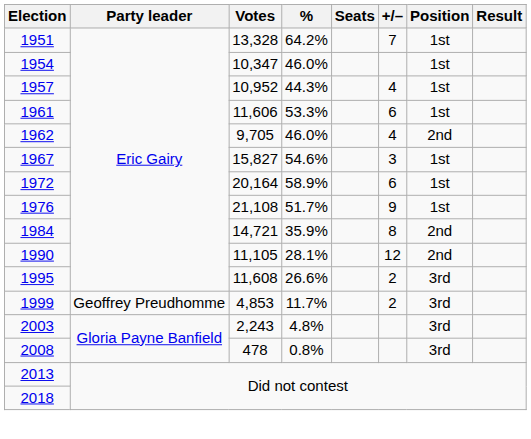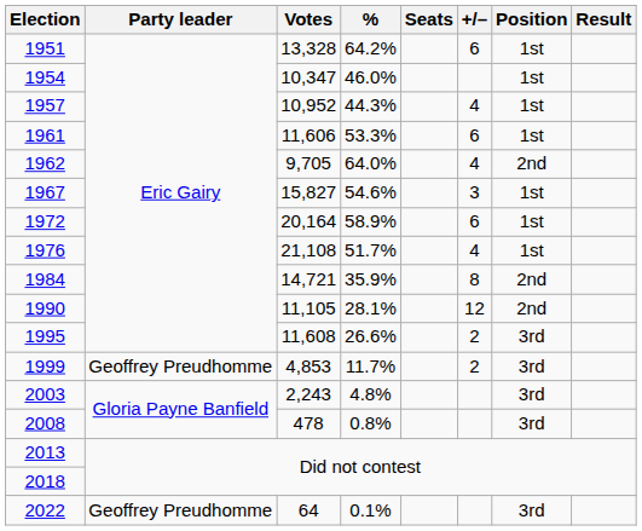 <table class="wikitable" style="text-align: center;">
 <tr>
 <th scope="col">Election</th>
 <th scope="col">Party leader</th>
 <th scope="col">Votes</th>
 <th scope="col">%</th>
 <th scope="col">Seats</th>
 <th scope="col">+/–</th>
 <th scope="col">Position</th>
 <th scope="col">Result</th>
 </tr>
 <tr>
 <td><a href='#'>1951</a></td>
 <td rowspan="11"><a href='#'>Eric Gairy</a></td>
 <td>13,328</td>
 <td>64.2%</td>
 <td></td>
-<td> 7</td>
+<td> 6</td>
 <td> 1st</td>
 <td></td>
 </tr>
 <tr>
 <td><a href='#'>1954</a></td>
 <td>10,347</td>
 <td>46.0%</td>
 <td></td>
 <td></td>
 <td> 1st</td>
 <td></td>
 </tr>
 <tr>
 <td><a href='#'>1957</a></td>
 <td>10,952</td>
 <td>44.3%</td>
 <td></td>
 <td> 4</td>
 <td> 1st</td>
 <td></td>
 </tr>
 <tr>
 <td><a href='#'>1961</a></td>
 <td>11,606</td>
 <td>53.3%</td>
 <td></td>
 <td> 6</td>
 <td> 1st</td>
 <td></td>
 </tr>
 <tr>
 <td><a href='#'>1962</a></td>
 <td>9,705</td>
-<td>46.0%</td>
+<td>64.0%</td>
 <td></td>
 <td> 4</td>
 <td> 2nd</td>
 <td></td>
 </tr>
 <tr>
 <td><a href='#'>1967</a></td>
 <td>15,827</td>
 <td>54.6%</td>
 <td></td>
 <td> 3</td>
 <td> 1st</td>
 <td></td>
 </tr>
 <tr>
 <td><a href='#'>1972</a></td>
 <td>20,164</td>
 <td>58.9%</td>
 <td></td>
 <td> 6</td>
 <td> 1st</td>
 <td></td>
 </tr>
 <tr>
 <td><a href='#'>1976</a></td>
 <td>21,108</td>
 <td>51.7%</td>
 <td></td>
-<td> 9</td>
+<td> 4</td>
 <td> 1st</td>
 <td></td>
 </tr>
 <tr>
 <td><a href='#'>1984</a></td>
 <td>14,721</td>
 <td>35.9%</td>
 <td></td>
 <td> 8</td>
 <td> 2nd</td>
 <td></td>
 </tr>
 <tr>
 <td><a href='#'>1990</a></td>
 <td>11,105</td>
 <td>28.1%</td>
 <td></td>
 <td> 12</td>
 <td> 2nd</td>
 <td></td>
 </tr>
 <tr>
 <td><a href='#'>1995</a></td>
 <td>11,608</td>
 <td>26.6%</td>
 <td></td>
 <td> 2</td>
 <td> 3rd</td>
 <td></td>
 </tr>
 <tr>
 <td><a href='#'>1999</a></td>
 <td>Geoffrey Preudhomme</td>
 <td>4,853</td>
 <td>11.7%</td>
 <td></td>
 <td> 2</td>
 <td> 3rd</td>
 <td></td>
 </tr>
 <tr>
 <td><a href='#'>2003</a></td>
 <td rowspan="2"><a href='#'>Gloria Payne Banfield</a></td>
 <td>2,243</td>
 <td>4.8%</td>
 <td></td>
 <td></td>
 <td> 3rd</td>
 <td></td>
 </tr>
 <tr>
 <td><a href='#'>2008</a></td>
 <td>478</td>
 <td>0.8%</td>
 <td></td>
 <td></td>
 <td> 3rd</td>
 <td></td>
 </tr>
 <tr>
 <td><a href='#'>2013</a></td>
 <td colspan="7" rowspan="2">Did not contest</td>
 </tr>
 <tr>
 <td><a href='#'>2018</a></td>
 </tr>
+<tr>
+<td><a href='#'>2022</a></td>
+<td>Geoffrey Preudhomme</td>
+<td>64</td>
+<td>0.1%</td>
+<td></td>
+<td></td>
+<td> 3rd</td>
+<td></td>
+</tr>
 </table>
